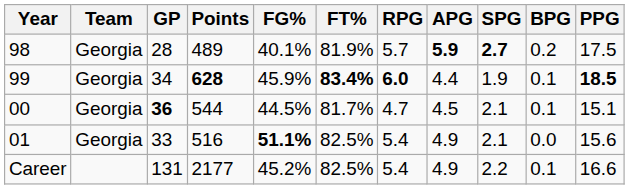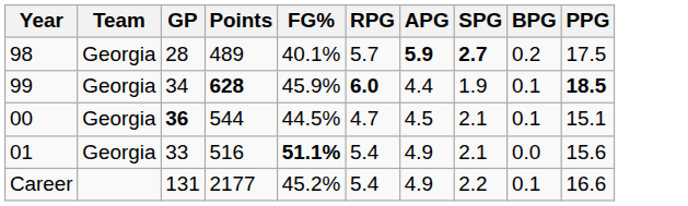 <table class="wikitable">
 <tr>
 <th>Year</th>
 <th>Team</th>
 <th>GP</th>
 <th>Points</th>
 <th>FG%</th>
-<th>FT%</th>
 <th>RPG</th>
 <th>APG</th>
 <th>SPG</th>
 <th>BPG</th>
 <th>PPG</th>
 </tr>
 <tr>
 <td>98</td>
 <td>Georgia</td>
 <td>28</td>
 <td>489</td>
 <td>40.1%</td>
-<td>81.9%</td>
 <td>5.7</td>
 <td><strong>5.9</strong></td>
 <td><strong>2.7</strong></td>
 <td>0.2</td>
 <td>17.5</td>
 </tr>
 <tr>
 <td>99</td>
 <td>Georgia</td>
 <td>34</td>
 <td><strong>628</strong></td>
 <td>45.9%</td>
-<td><strong>83.4%</strong></td>
 <td><strong>6.0</strong></td>
 <td>4.4</td>
 <td>1.9</td>
 <td>0.1</td>
 <td><strong>18.5</strong></td>
 </tr>
 <tr>
 <td>00</td>
 <td>Georgia</td>
 <td><strong>36</strong></td>
 <td>544</td>
 <td>44.5%</td>
-<td>81.7%</td>
 <td>4.7</td>
 <td>4.5</td>
 <td>2.1</td>
 <td>0.1</td>
 <td>15.1</td>
 </tr>
 <tr>
 <td>01</td>
 <td>Georgia</td>
 <td>33</td>
 <td>516</td>
 <td><strong>51.1%</strong></td>
-<td>82.5%</td>
 <td>5.4</td>
 <td>4.9</td>
 <td>2.1</td>
 <td>0.0</td>
 <td>15.6</td>
 </tr>
 <tr>
 <td>Career</td>
 <td></td>
 <td>131</td>
 <td>2177</td>
 <td>45.2%</td>
-<td>82.5%</td>
 <td>5.4</td>
 <td>4.9</td>
 <td>2.2</td>
 <td>0.1</td>
 <td>16.6</td>
 </tr>
 </table>
